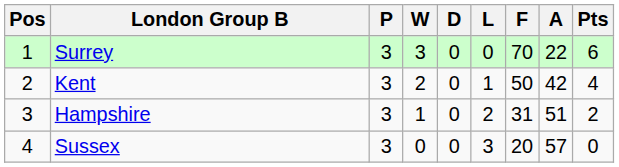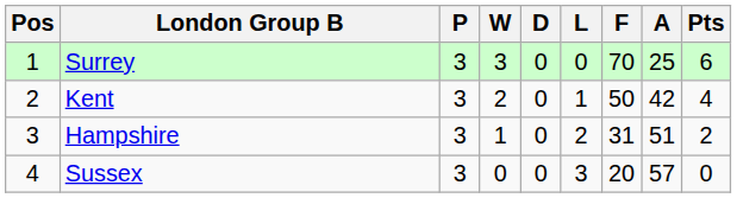 <table class="wikitable" style="font-size: 100%">
 <tr>
 <th width=20>Pos</th>
 <th width=250>London Group B</th>
 <th width=20>P</th>
 <th width=20>W</th>
 <th width=20>D</th>
 <th width=20>L</th>
 <th width=20>F</th>
 <th width=20>A</th>
 <th width=20>Pts</th>
 </tr>
 <tr align=center style="background: #CCFFCC;">
 <td>1</td>
 <td align="left"><a href='#'>Surrey</a></td>
 <td>3</td>
 <td>3</td>
 <td>0</td>
 <td>0</td>
 <td>70</td>
-<td>22</td>
+<td>25</td>
 <td>6</td>
 </tr>
 <tr align=center>
 <td>2</td>
 <td align="left"><a href='#'>Kent</a></td>
 <td>3</td>
 <td>2</td>
 <td>0</td>
 <td>1</td>
 <td>50</td>
 <td>42</td>
 <td>4</td>
 </tr>
 <tr align=center>
 <td>3</td>
 <td align="left"><a href='#'>Hampshire</a></td>
 <td>3</td>
 <td>1</td>
 <td>0</td>
 <td>2</td>
 <td>31</td>
 <td>51</td>
 <td>2</td>
 </tr>
 <tr align=center>
 <td>4</td>
 <td align="left"><a href='#'>Sussex</a></td>
 <td>3</td>
 <td>0</td>
 <td>0</td>
 <td>3</td>
 <td>20</td>
 <td>57</td>
 <td>0</td>
 </tr>
 </table>
